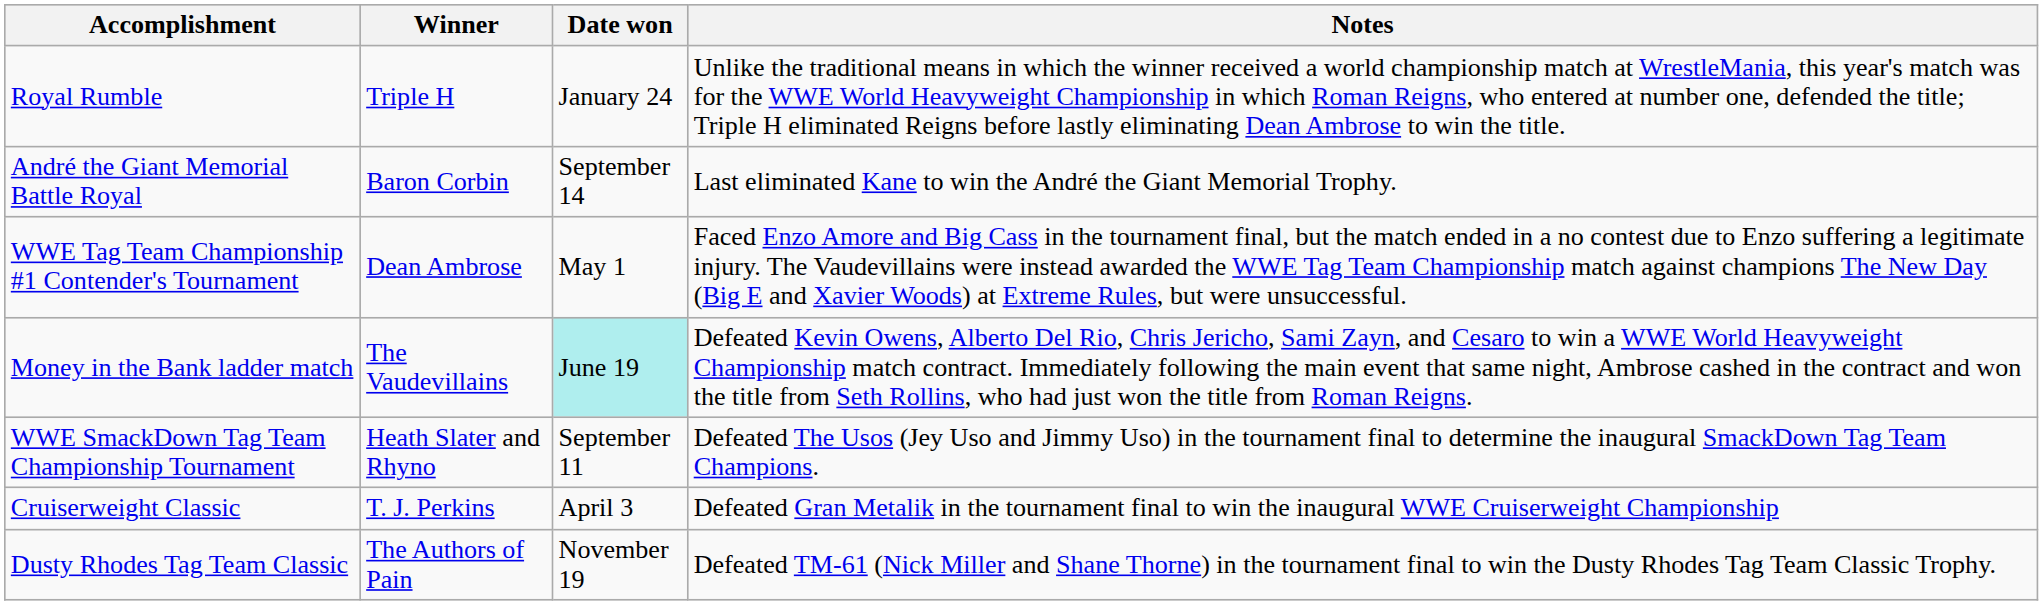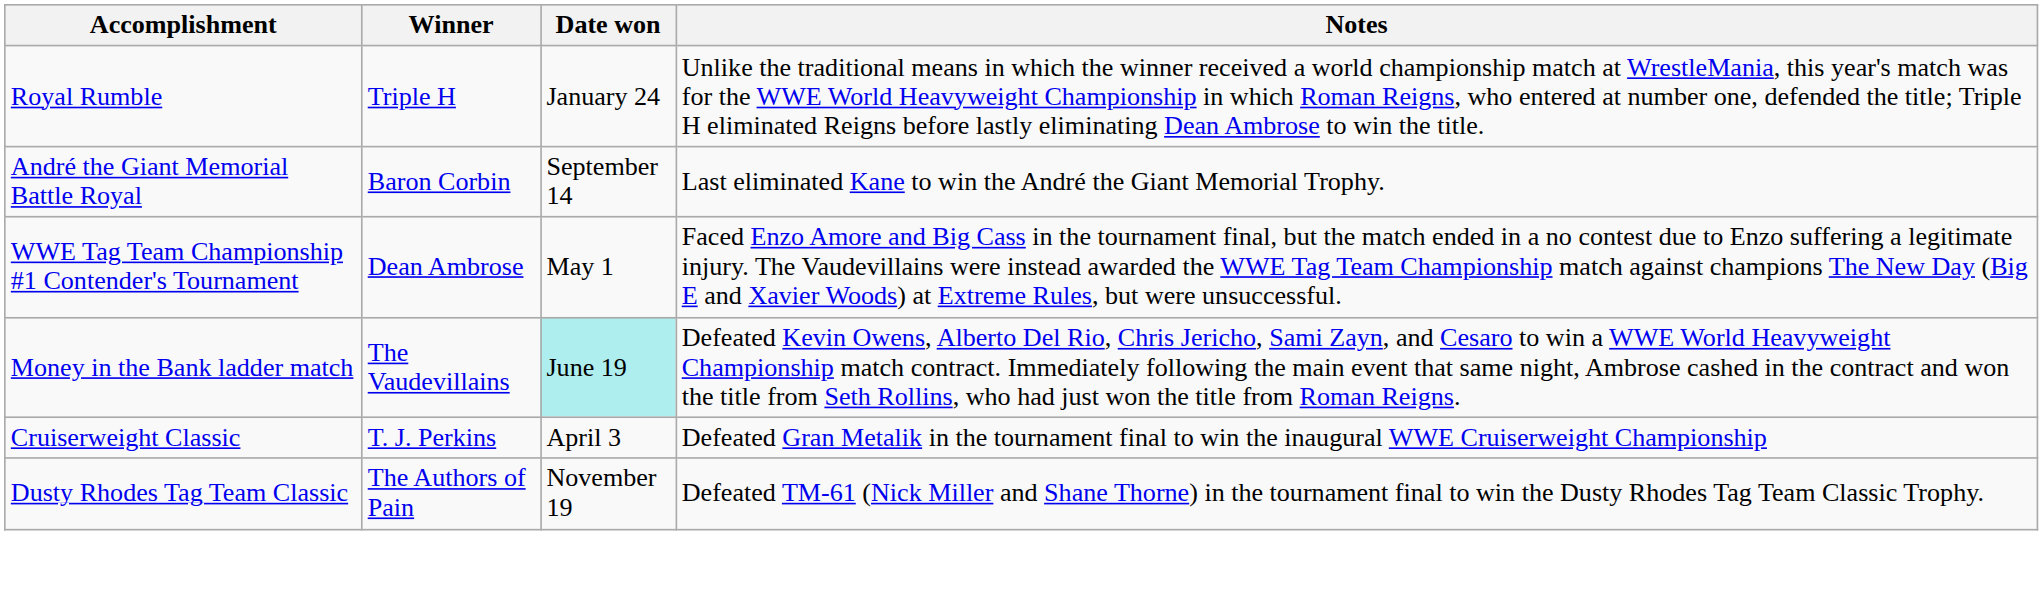 <table class="wikitable">
 <tr>
 <th>Accomplishment</th>
 <th>Winner</th>
 <th>Date won</th>
 <th>Notes</th>
 </tr>
 <tr>
 <td><a href='#'>Royal Rumble</a></td>
 <td><a href='#'>Triple H</a></td>
 <td>January 24</td>
 <td>Unlike the traditional means in which the winner received a world championship match at <a href='#'>WrestleMania</a>, this year's match was for the <a href='#'>WWE World Heavyweight Championship</a> in which <a href='#'>Roman Reigns</a>, who entered at number one, defended the title; Triple H eliminated Reigns before lastly eliminating <a href='#'>Dean Ambrose</a> to win the title.</td>
 </tr>
 <tr>
 <td><a href='#'>André the Giant Memorial Battle Royal</a></td>
 <td><a href='#'>Baron Corbin</a></td>
 <td>September 14</td>
 <td>Last eliminated <a href='#'>Kane</a> to win the André the Giant Memorial Trophy.</td>
 </tr>
 <tr>
 <td><a href='#'>WWE Tag Team Championship #1 Contender's Tournament</a></td>
 <td><a href='#'>Dean Ambrose</a></td>
 <td>May 1</td>
 <td>Faced <a href='#'>Enzo Amore and Big Cass</a> in the tournament final, but the match ended in a no contest due to Enzo suffering a legitimate injury. The Vaudevillains were instead awarded the <a href='#'>WWE Tag Team Championship</a> match against champions <a href='#'>The New Day</a> (<a href='#'>Big E</a> and <a href='#'>Xavier Woods</a>) at <a href='#'>Extreme Rules</a>, but were unsuccessful.</td>
 </tr>
 <tr>
 <td><a href='#'>Money in the Bank ladder match</a></td>
 <td><a href='#'>The Vaudevillains</a><br></td>
 <td style="background: paleturquoise;">June 19</td>
 <td>Defeated <a href='#'>Kevin Owens</a>, <a href='#'>Alberto Del Rio</a>, <a href='#'>Chris Jericho</a>, <a href='#'>Sami Zayn</a>, and <a href='#'>Cesaro</a> to win a <a href='#'>WWE World Heavyweight Championship</a> match contract. Immediately following the main event that same night, Ambrose cashed in the contract and won the title from <a href='#'>Seth Rollins</a>, who had just won the title from <a href='#'>Roman Reigns</a>.</td>
 </tr>
 <tr>
-<td><a href='#'>WWE SmackDown Tag Team Championship Tournament</a></td>
-<td><a href='#'>Heath Slater</a> and <a href='#'>Rhyno</a></td>
-<td>September 11</td>
-<td>Defeated <a href='#'>The Usos</a> (Jey Uso and Jimmy Uso) in the tournament final to determine the inaugural <a href='#'>SmackDown Tag Team Champions</a>.</td>
-</tr>
-<tr>
 <td><a href='#'>Cruiserweight Classic</a></td>
 <td><a href='#'>T. J. Perkins</a></td>
 <td>April 3</td>
 <td>Defeated <a href='#'>Gran Metalik</a> in the tournament final to win the inaugural <a href='#'>WWE Cruiserweight Championship</a></td>
 </tr>
 <tr>
 <td><a href='#'>Dusty Rhodes Tag Team Classic</a></td>
 <td><a href='#'>The Authors of Pain</a><br></td>
 <td>November 19</td>
 <td>Defeated <a href='#'>TM-61</a> (<a href='#'>Nick Miller</a> and <a href='#'>Shane Thorne</a>) in the tournament final to win the Dusty Rhodes Tag Team Classic Trophy.</td>
 </tr>
 </table>
